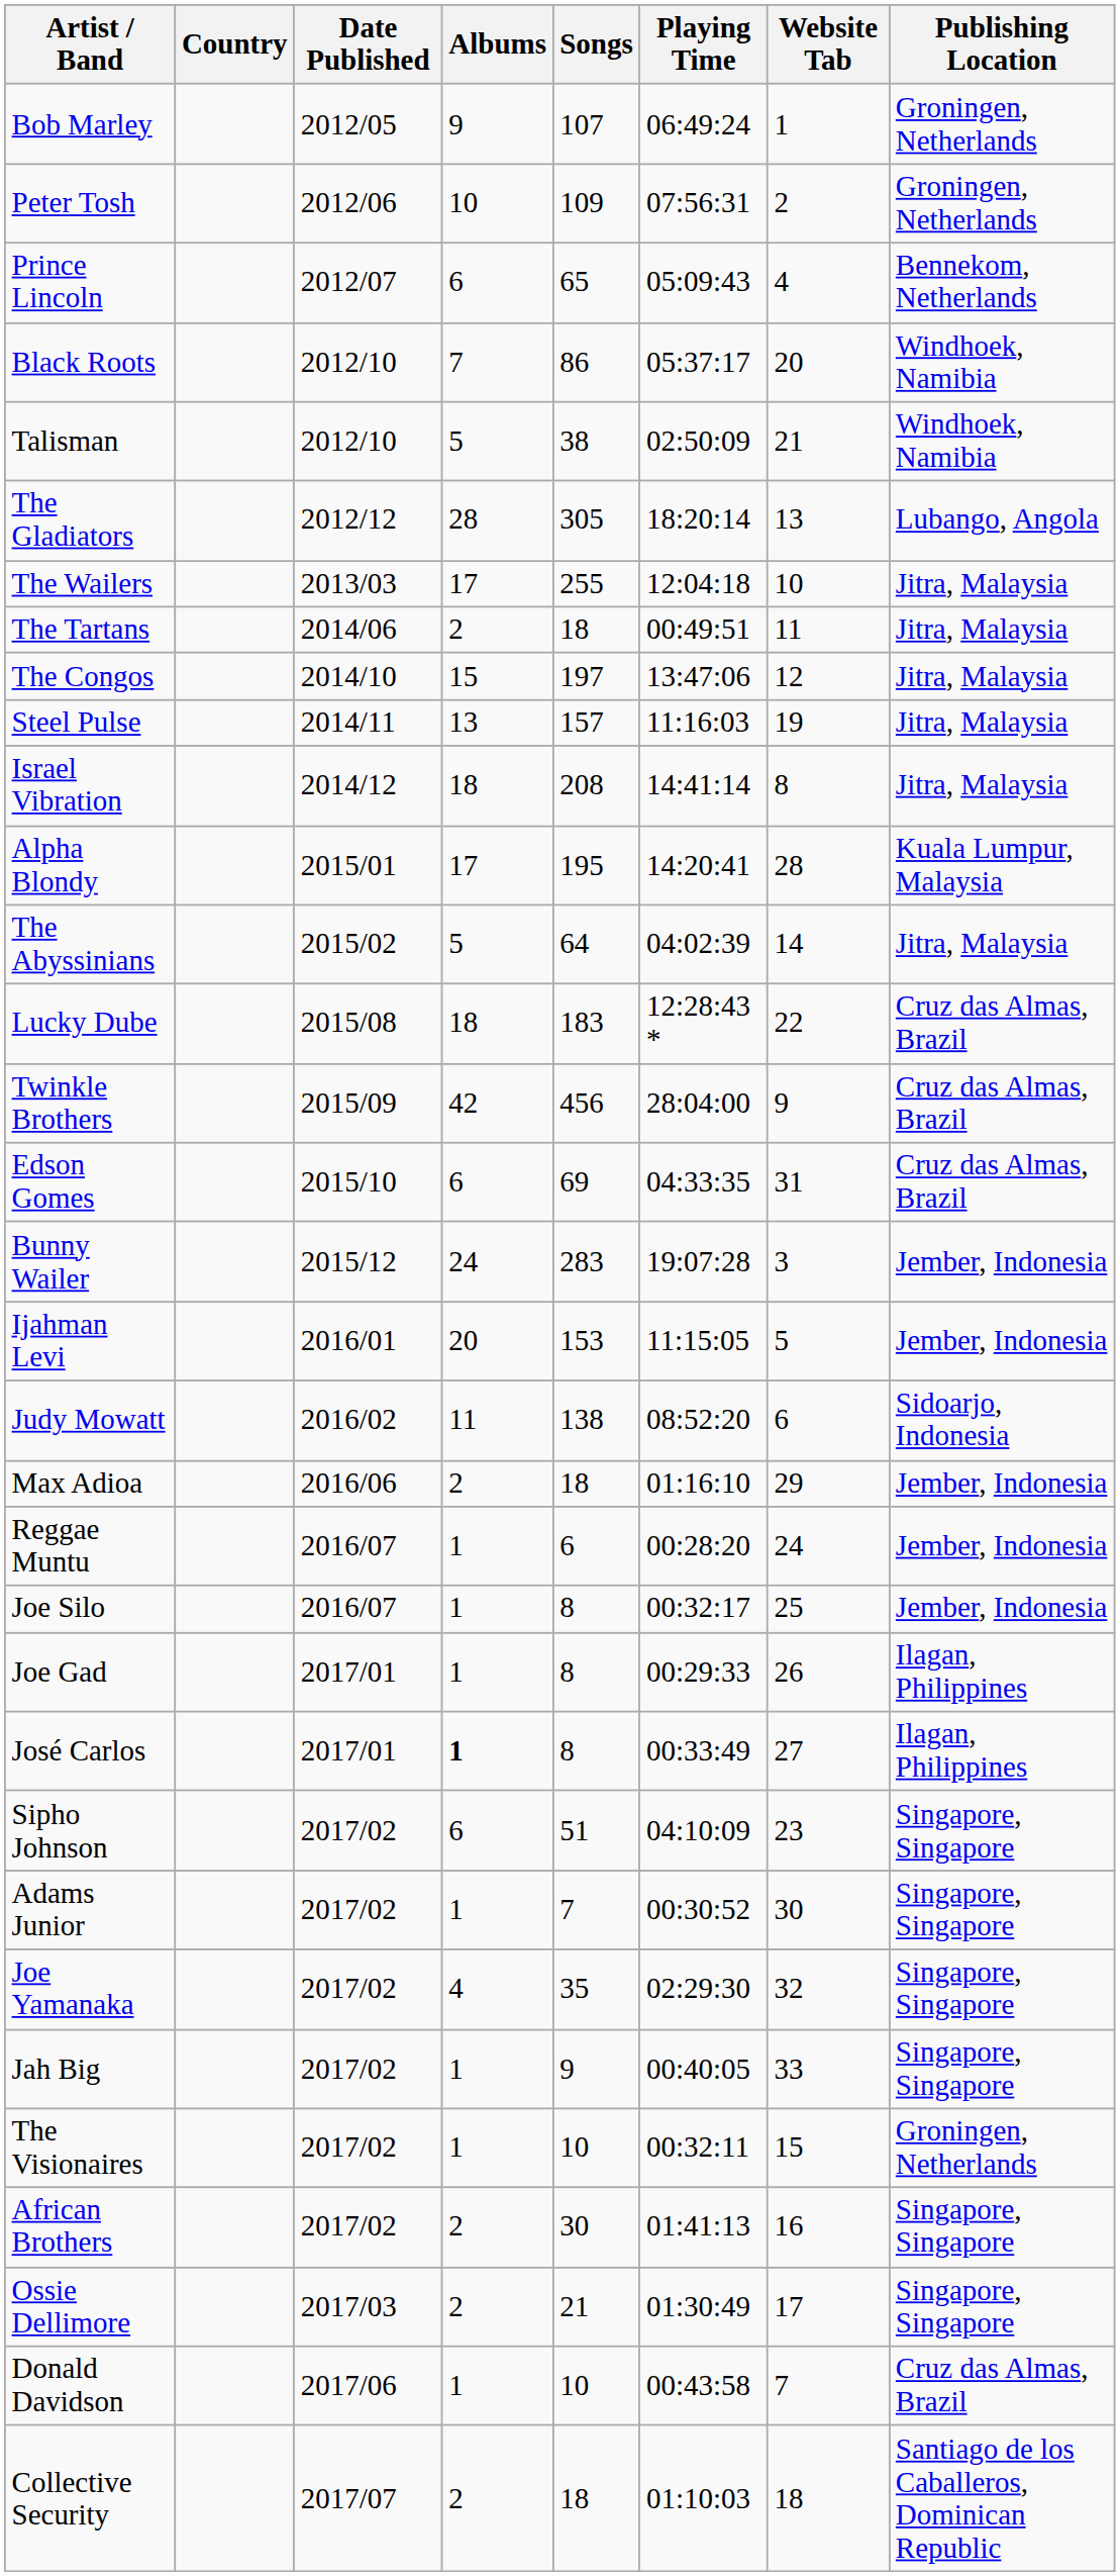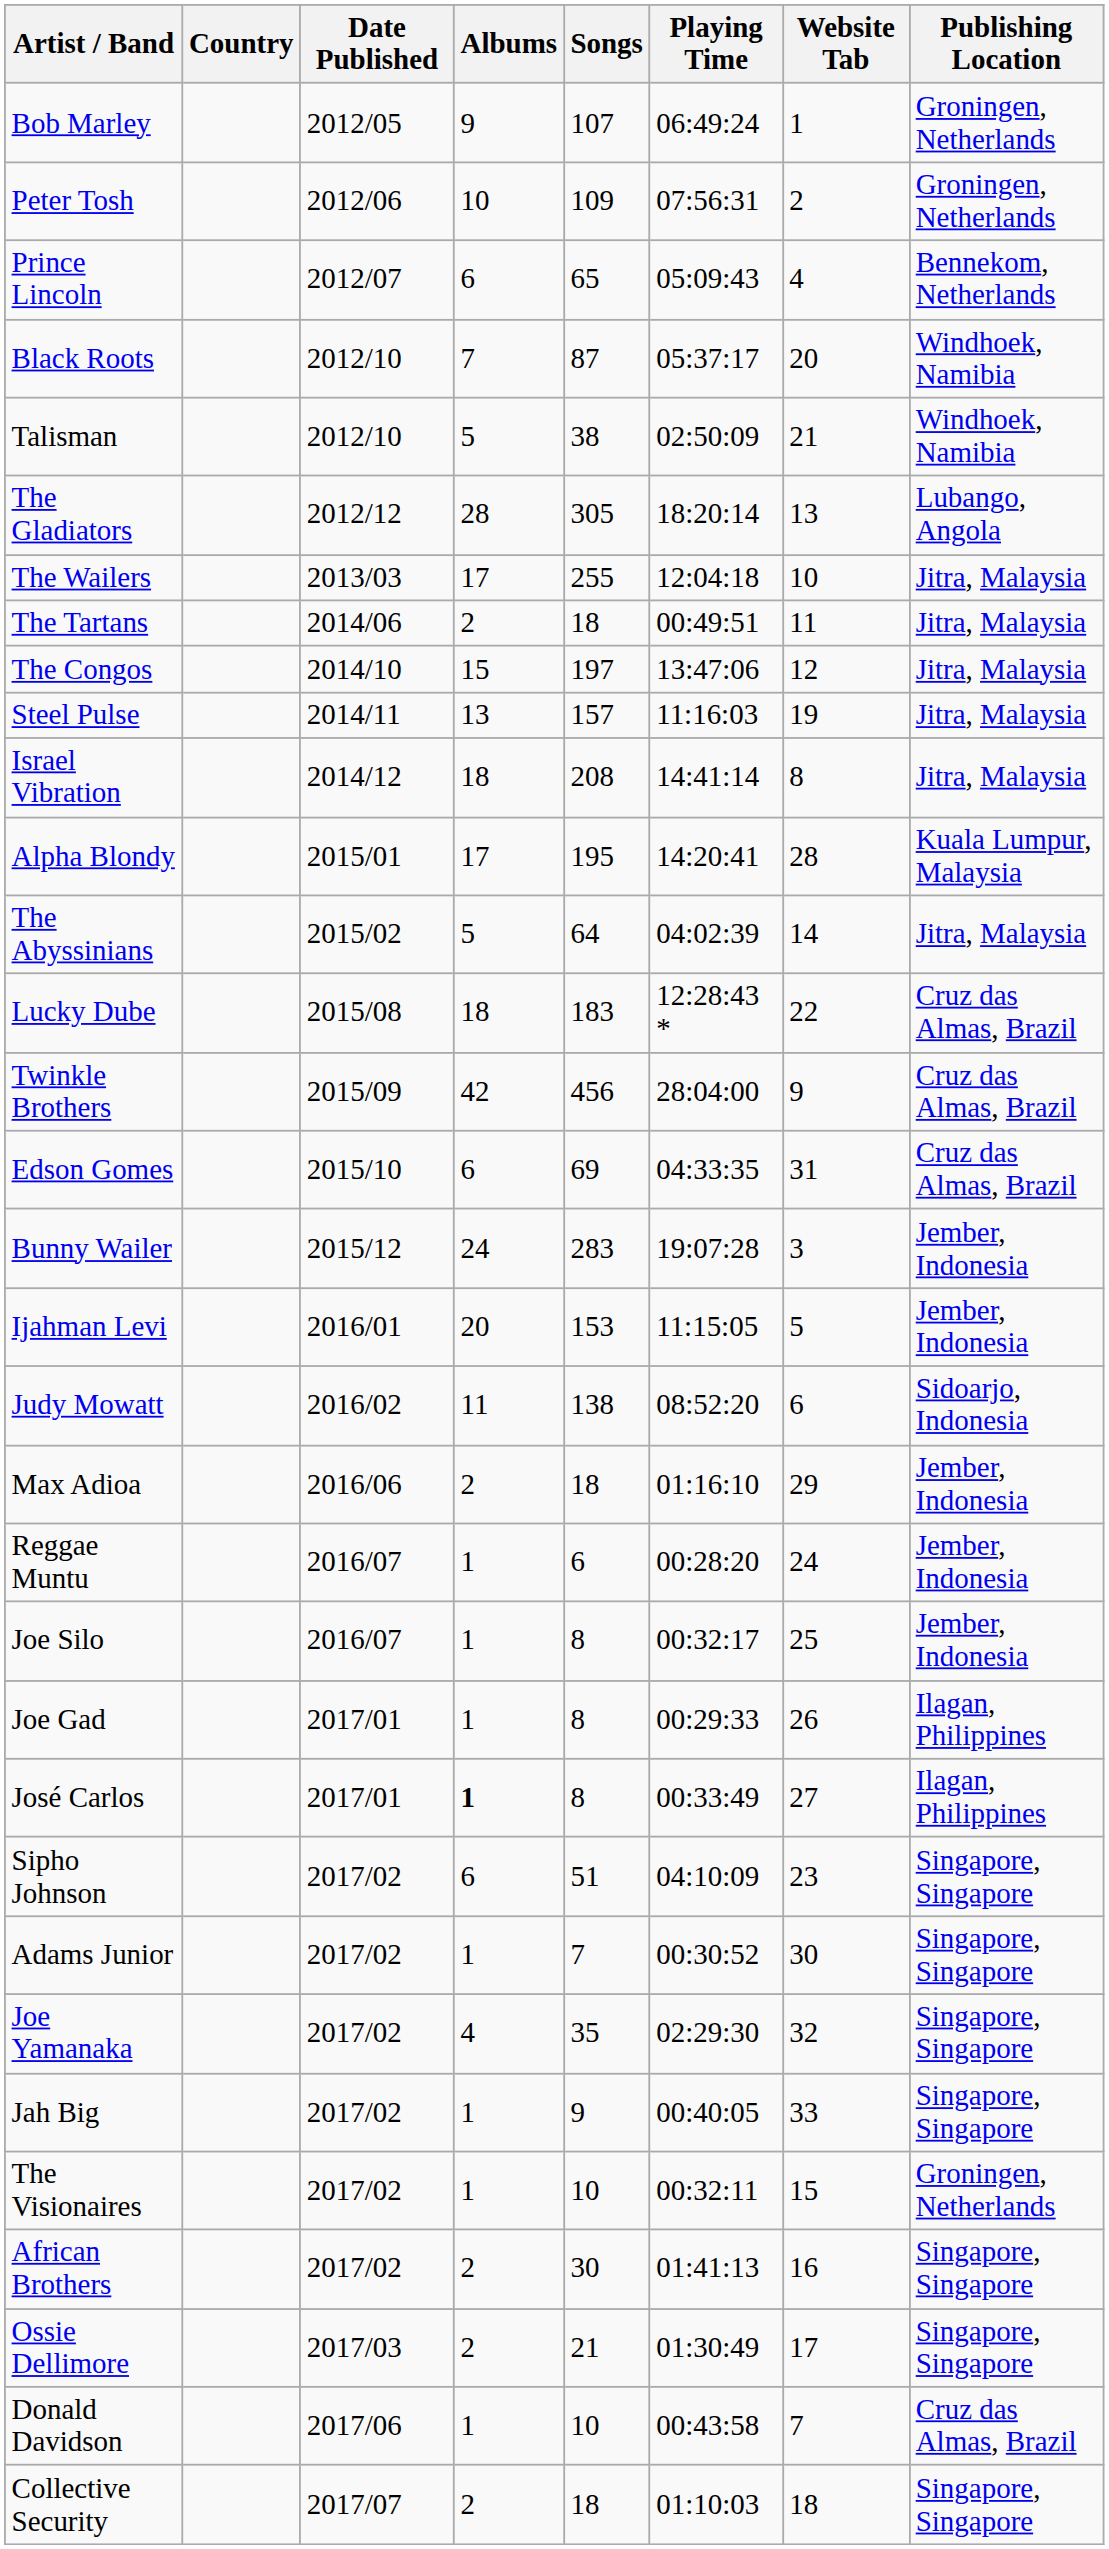 <table class="wikitable sortable">
 <tr>
 <th><strong>Artist / Band</strong></th>
 <th><strong>Country</strong></th>
 <th><strong>Date Published</strong></th>
 <th><strong>Albums</strong></th>
 <th><strong>Songs</strong></th>
 <th><strong>Playing Time</strong></th>
 <th><strong>Website Tab</strong></th>
 <th><strong>Publishing Location</strong></th>
 </tr>
 <tr>
 <td><a href='#'>Bob Marley</a></td>
 <td></td>
 <td>2012/05</td>
 <td>9</td>
 <td>107</td>
 <td>06:49:24</td>
 <td>1</td>
 <td> <a href='#'>Groningen</a>, <a href='#'>Netherlands</a></td>
 </tr>
 <tr>
 <td><a href='#'>Peter Tosh</a></td>
 <td></td>
 <td>2012/06</td>
 <td>10</td>
 <td>109</td>
 <td>07:56:31</td>
 <td>2</td>
 <td> <a href='#'>Groningen</a>, <a href='#'>Netherlands</a></td>
 </tr>
 <tr>
 <td><a href='#'>Prince Lincoln</a></td>
 <td></td>
 <td>2012/07</td>
 <td>6</td>
 <td>65</td>
 <td>05:09:43</td>
 <td>4</td>
 <td> <a href='#'>Bennekom</a>, <a href='#'>Netherlands</a></td>
 </tr>
 <tr>
 <td><a href='#'>Black Roots</a></td>
 <td></td>
 <td>2012/10</td>
 <td>7</td>
-<td>86</td>
+<td>87</td>
 <td>05:37:17</td>
 <td>20</td>
 <td> <a href='#'>Windhoek</a>, <a href='#'>Namibia</a></td>
 </tr>
 <tr>
 <td>Talisman</td>
 <td></td>
 <td>2012/10</td>
 <td>5</td>
 <td>38</td>
 <td>02:50:09</td>
 <td>21</td>
 <td> <a href='#'>Windhoek</a>, <a href='#'>Namibia</a></td>
 </tr>
 <tr>
 <td><a href='#'>The Gladiators</a></td>
 <td></td>
 <td>2012/12</td>
 <td>28</td>
 <td>305</td>
 <td>18:20:14</td>
 <td>13</td>
 <td> <a href='#'>Lubango</a>, <a href='#'>Angola</a></td>
 </tr>
 <tr>
 <td><a href='#'>The Wailers</a></td>
 <td></td>
 <td>2013/03</td>
 <td>17</td>
 <td>255</td>
 <td>12:04:18</td>
 <td>10</td>
 <td> <a href='#'>Jitra</a>, <a href='#'>Malaysia</a></td>
 </tr>
 <tr>
 <td><a href='#'>The Tartans</a></td>
 <td></td>
 <td>2014/06</td>
 <td>2</td>
 <td>18</td>
 <td>00:49:51</td>
 <td>11</td>
 <td> <a href='#'>Jitra</a>, <a href='#'>Malaysia</a></td>
 </tr>
 <tr>
 <td><a href='#'>The Congos</a></td>
 <td></td>
 <td>2014/10</td>
 <td>15</td>
 <td>197</td>
 <td>13:47:06</td>
 <td>12</td>
 <td> <a href='#'>Jitra</a>, <a href='#'>Malaysia</a></td>
 </tr>
 <tr>
 <td><a href='#'>Steel Pulse</a></td>
 <td></td>
 <td>2014/11</td>
 <td>13</td>
 <td>157</td>
 <td>11:16:03</td>
 <td>19</td>
 <td> <a href='#'>Jitra</a>, <a href='#'>Malaysia</a></td>
 </tr>
 <tr>
 <td><a href='#'>Israel Vibration</a></td>
 <td></td>
 <td>2014/12</td>
 <td>18</td>
 <td>208</td>
 <td>14:41:14</td>
 <td>8</td>
 <td> <a href='#'>Jitra</a>, <a href='#'>Malaysia</a></td>
 </tr>
 <tr>
 <td><a href='#'>Alpha Blondy</a></td>
 <td></td>
 <td>2015/01</td>
 <td>17</td>
 <td>195</td>
 <td>14:20:41</td>
 <td>28</td>
 <td> <a href='#'>Kuala Lumpur</a>, <a href='#'>Malaysia</a></td>
 </tr>
 <tr>
 <td><a href='#'>The Abyssinians</a></td>
 <td></td>
 <td>2015/02</td>
 <td>5</td>
 <td>64</td>
 <td>04:02:39</td>
 <td>14</td>
 <td> <a href='#'>Jitra</a>, <a href='#'>Malaysia</a></td>
 </tr>
 <tr>
 <td><a href='#'>Lucky Dube</a></td>
 <td></td>
 <td>2015/08</td>
 <td>18</td>
 <td>183</td>
 <td>12:28:43 *</td>
 <td>22</td>
 <td> <a href='#'>Cruz das Almas</a>, <a href='#'>Brazil</a></td>
 </tr>
 <tr>
 <td><a href='#'>Twinkle Brothers</a></td>
 <td></td>
 <td>2015/09</td>
 <td>42</td>
 <td>456</td>
 <td>28:04:00</td>
 <td>9</td>
 <td> <a href='#'>Cruz das Almas</a>, <a href='#'>Brazil</a></td>
 </tr>
 <tr>
 <td><a href='#'>Edson Gomes</a></td>
 <td></td>
 <td>2015/10</td>
 <td>6</td>
 <td>69</td>
 <td>04:33:35</td>
 <td>31</td>
 <td> <a href='#'>Cruz das Almas</a>, <a href='#'>Brazil</a></td>
 </tr>
 <tr>
 <td><a href='#'>Bunny Wailer</a></td>
 <td></td>
 <td>2015/12</td>
 <td>24</td>
 <td>283</td>
 <td>19:07:28</td>
 <td>3</td>
 <td> <a href='#'>Jember</a>, <a href='#'>Indonesia</a></td>
 </tr>
 <tr>
 <td><a href='#'>Ijahman Levi</a></td>
 <td></td>
 <td>2016/01</td>
 <td>20</td>
 <td>153</td>
 <td>11:15:05</td>
 <td>5</td>
 <td> <a href='#'>Jember</a>, <a href='#'>Indonesia</a></td>
 </tr>
 <tr>
 <td><a href='#'>Judy Mowatt</a></td>
 <td></td>
 <td>2016/02</td>
 <td>11</td>
 <td>138</td>
 <td>08:52:20</td>
 <td>6</td>
 <td> <a href='#'>Sidoarjo</a>, <a href='#'>Indonesia</a></td>
 </tr>
 <tr>
 <td>Max Adioa</td>
 <td></td>
 <td>2016/06</td>
 <td>2</td>
 <td>18</td>
 <td>01:16:10</td>
 <td>29</td>
 <td> <a href='#'>Jember</a>, <a href='#'>Indonesia</a></td>
 </tr>
 <tr>
 <td>Reggae Muntu</td>
 <td></td>
 <td>2016/07</td>
 <td>1</td>
 <td>6</td>
 <td>00:28:20</td>
 <td>24</td>
 <td> <a href='#'>Jember</a>, <a href='#'>Indonesia</a></td>
 </tr>
 <tr>
 <td>Joe Silo</td>
 <td></td>
 <td>2016/07</td>
 <td>1</td>
 <td>8</td>
 <td>00:32:17</td>
 <td>25</td>
 <td> <a href='#'>Jember</a>, <a href='#'>Indonesia</a></td>
 </tr>
 <tr>
 <td>Joe Gad</td>
 <td></td>
 <td>2017/01</td>
 <td>1</td>
 <td>8</td>
 <td>00:29:33</td>
 <td>26</td>
 <td> <a href='#'>Ilagan</a>, <a href='#'>Philippines</a></td>
 </tr>
 <tr>
 <td>José Carlos</td>
 <td></td>
 <td>2017/01</td>
 <td><strong>1</strong></td>
 <td>8</td>
 <td>00:33:49</td>
 <td>27</td>
 <td> <a href='#'>Ilagan</a>, <a href='#'>Philippines</a></td>
 </tr>
 <tr>
 <td>Sipho Johnson</td>
 <td></td>
 <td>2017/02</td>
 <td>6</td>
 <td>51</td>
 <td>04:10:09</td>
 <td>23</td>
 <td> <a href='#'>Singapore</a>, <a href='#'>Singapore</a></td>
 </tr>
 <tr>
 <td>Adams Junior</td>
 <td></td>
 <td>2017/02</td>
 <td>1</td>
 <td>7</td>
 <td>00:30:52</td>
 <td>30</td>
 <td> <a href='#'>Singapore</a>, <a href='#'>Singapore</a></td>
 </tr>
 <tr>
 <td><a href='#'>Joe Yamanaka</a></td>
 <td></td>
 <td>2017/02</td>
 <td>4</td>
 <td>35</td>
 <td>02:29:30</td>
 <td>32</td>
 <td> <a href='#'>Singapore</a>, <a href='#'>Singapore</a></td>
 </tr>
 <tr>
 <td>Jah Big</td>
 <td></td>
 <td>2017/02</td>
 <td>1</td>
 <td>9</td>
 <td>00:40:05</td>
 <td>33</td>
 <td> <a href='#'>Singapore</a>, <a href='#'>Singapore</a></td>
 </tr>
 <tr>
 <td>The Visionaires</td>
 <td></td>
 <td>2017/02</td>
 <td>1</td>
 <td>10</td>
 <td>00:32:11</td>
 <td>15</td>
 <td> <a href='#'>Groningen</a>, <a href='#'>Netherlands</a></td>
 </tr>
 <tr>
 <td><a href='#'>African Brothers</a></td>
 <td></td>
 <td>2017/02</td>
 <td>2</td>
 <td>30</td>
 <td>01:41:13</td>
 <td>16</td>
 <td> <a href='#'>Singapore</a>, <a href='#'>Singapore</a></td>
 </tr>
 <tr>
 <td><a href='#'>Ossie Dellimore</a></td>
 <td></td>
 <td>2017/03</td>
 <td>2</td>
 <td>21</td>
 <td>01:30:49</td>
 <td>17</td>
 <td> <a href='#'>Singapore</a>, <a href='#'>Singapore</a></td>
 </tr>
 <tr>
 <td>Donald Davidson</td>
 <td></td>
 <td>2017/06</td>
 <td>1</td>
 <td>10</td>
 <td>00:43:58</td>
 <td>7</td>
 <td> <a href='#'>Cruz das Almas</a>, <a href='#'>Brazil</a></td>
 </tr>
 <tr>
 <td>Collective Security</td>
 <td></td>
 <td>2017/07</td>
 <td>2</td>
 <td>18</td>
 <td>01:10:03</td>
 <td>18</td>
-<td> <a href='#'>Santiago de los Caballeros</a>, <a href='#'>Dominican Republic</a></td>
+<td> <a href='#'>Singapore</a>, <a href='#'>Singapore</a></td>
 </tr>
 </table>
